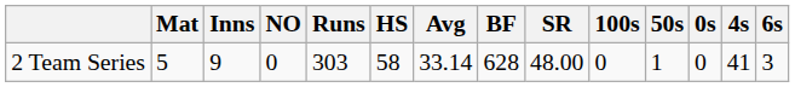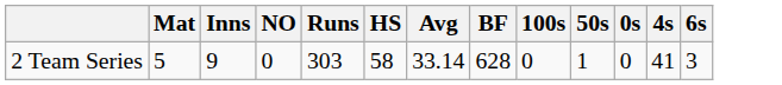 <table class="wikitable">
 <tr>
 <th></th>
 <th>Mat</th>
 <th>Inns</th>
 <th>NO</th>
 <th>Runs</th>
 <th>HS</th>
 <th>Avg</th>
 <th>BF</th>
-<th>SR</th>
 <th>100s</th>
 <th>50s</th>
 <th>0s</th>
 <th>4s</th>
 <th>6s</th>
 </tr>
 <tr>
 <td>2 Team Series</td>
 <td>5</td>
 <td>9</td>
 <td>0</td>
 <td>303</td>
 <td>58</td>
 <td>33.14</td>
 <td>628</td>
-<td>48.00</td>
 <td>0</td>
 <td>1</td>
 <td>0</td>
 <td>41</td>
 <td>3</td>
 </tr>
 </table>
